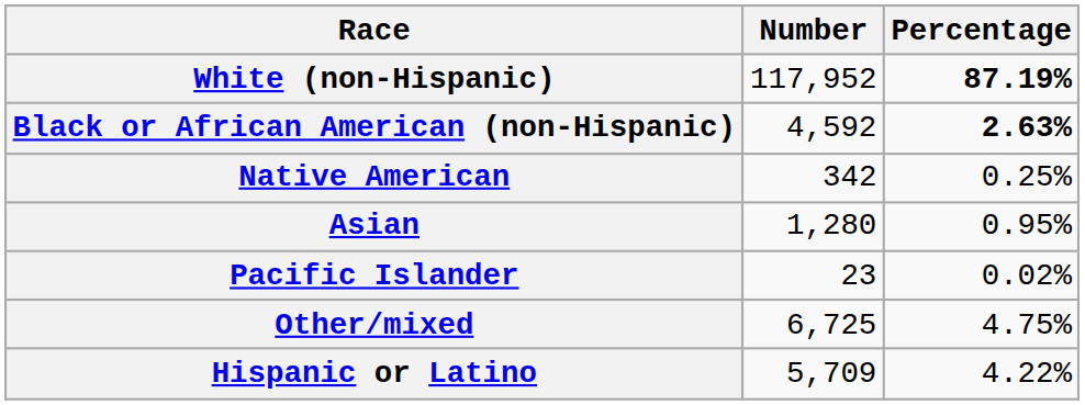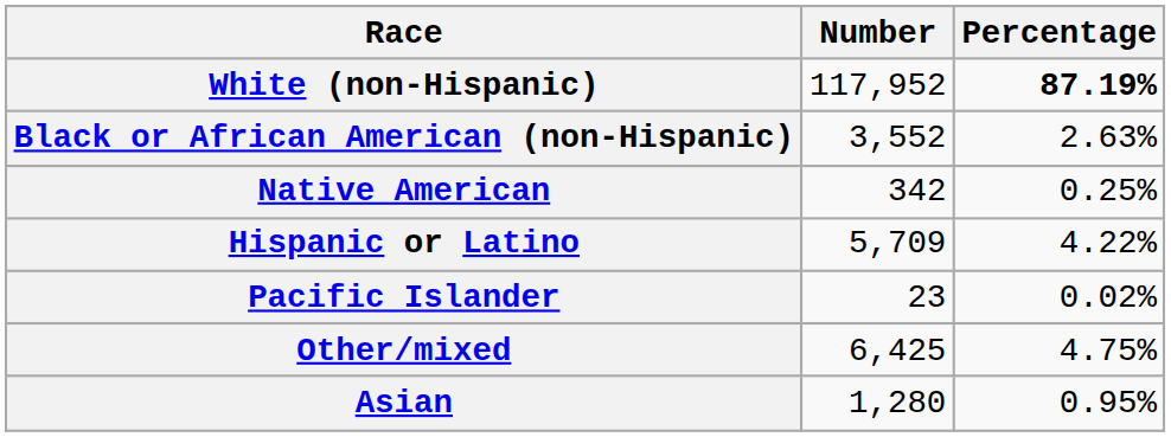 <table class="wikitable" style="text-align:right">
 <tr>
 <th scope="col">Race</th>
 <th scope="col">Number</th>
 <th scope="col">Percentage</th>
 </tr>
 <tr>
 <th scope="row"><a href='#'>White</a> (non-Hispanic)</th>
 <td>117,952</td>
 <td><strong>87.19%</strong></td>
 </tr>
 <tr>
 <th scope="row"><a href='#'>Black or African American</a> (non-Hispanic)</th>
-<td>4,592</td>
-<td><strong>2.63%</strong></td>
+<td>3,552</td>
+<td>2.63%</td>
 </tr>
 <tr>
 <th scope="row"><a href='#'>Native American</a></th>
 <td>342</td>
 <td>0.25%</td>
 </tr>
 <tr>
-<th scope="row"><a href='#'>Asian</a></th>
-<td>1,280</td>
-<td>0.95%</td>
+<th scope="row"><a href='#'>Hispanic</a> or <a href='#'>Latino</a></th>
+<td>5,709</td>
+<td>4.22%</td>
 </tr>
 <tr>
 <th scope="row"><a href='#'>Pacific Islander</a></th>
 <td>23</td>
 <td>0.02%</td>
 </tr>
 <tr>
 <th scope="row"><a href='#'>Other/mixed</a></th>
-<td>6,725</td>
+<td>6,425</td>
 <td>4.75%</td>
 </tr>
 <tr>
-<th scope="row"><a href='#'>Hispanic</a> or <a href='#'>Latino</a></th>
-<td>5,709</td>
-<td>4.22%</td>
+<th scope="row"><a href='#'>Asian</a></th>
+<td>1,280</td>
+<td>0.95%</td>
 </tr>
 </table>
